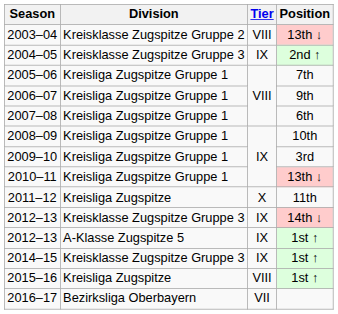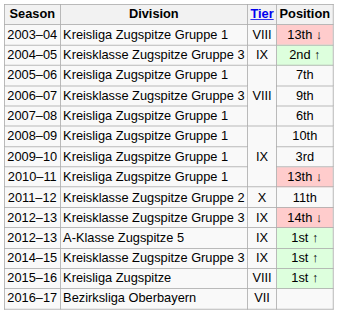 <table class="wikitable">
 <tr>
 <th>Season</th>
 <th>Division</th>
 <th><a href='#'>Tier</a></th>
 <th>Position</th>
 </tr>
 <tr align="center">
 <td>2003–04</td>
-<td align="left">Kreisklasse Zugspitze Gruppe 2</td>
+<td align="left">Kreisliga Zugspitze Gruppe 1</td>
 <td>VIII</td>
 <td style="background:#ffcccc">13th ↓</td>
 </tr>
 <tr align="center">
 <td>2004–05</td>
 <td align="left">Kreisklasse Zugspitze Gruppe 3</td>
 <td>IX</td>
 <td style="background:#ddffdd">2nd ↑</td>
 </tr>
 <tr align="center">
 <td>2005–06</td>
 <td align="left">Kreisliga Zugspitze Gruppe 1</td>
 <td rowspan=3>VIII</td>
 <td>7th</td>
 </tr>
 <tr align="center">
 <td>2006–07</td>
-<td align="left">Kreisliga Zugspitze Gruppe 1</td>
+<td align="left">Kreisklasse Zugspitze Gruppe 3</td>
 <td>9th</td>
 </tr>
 <tr align="center">
 <td>2007–08</td>
 <td align="left">Kreisliga Zugspitze Gruppe 1</td>
 <td>6th</td>
 </tr>
 <tr align="center">
 <td>2008–09</td>
 <td align="left">Kreisliga Zugspitze Gruppe 1</td>
 <td rowspan=3>IX</td>
 <td>10th</td>
 </tr>
 <tr align="center">
 <td>2009–10</td>
 <td align="left">Kreisliga Zugspitze Gruppe 1</td>
 <td>3rd</td>
 </tr>
 <tr align="center">
 <td>2010–11</td>
 <td align="left">Kreisliga Zugspitze Gruppe 1</td>
 <td style="background:#ffcccc">13th ↓</td>
 </tr>
 <tr align="center">
 <td>2011–12</td>
-<td align="left">Kreisliga Zugspitze</td>
+<td align="left">Kreisklasse Zugspitze Gruppe 2</td>
 <td>X</td>
 <td>11th</td>
 </tr>
 <tr align="center">
 <td>2012–13</td>
 <td align="left">Kreisklasse Zugspitze Gruppe 3</td>
 <td>IX</td>
 <td style="background:#ffcccc">14th ↓</td>
 </tr>
 <tr align="center">
 <td>2012–13</td>
 <td align="left">A-Klasse Zugspitze 5</td>
 <td>IX</td>
 <td style="background:#ddffdd">1st ↑</td>
 </tr>
 <tr align="center">
 <td>2014–15</td>
 <td align="left">Kreisklasse Zugspitze Gruppe 3</td>
 <td>IX</td>
 <td style="background:#ddffdd">1st ↑</td>
 </tr>
 <tr align="center">
 <td>2015–16</td>
 <td align="left">Kreisliga Zugspitze</td>
 <td>VIII</td>
 <td style="background:#ddffdd">1st ↑</td>
 </tr>
 <tr align="center">
 <td>2016–17</td>
 <td align="left">Bezirksliga Oberbayern</td>
 <td>VII</td>
 <td></td>
 </tr>
 </table>
